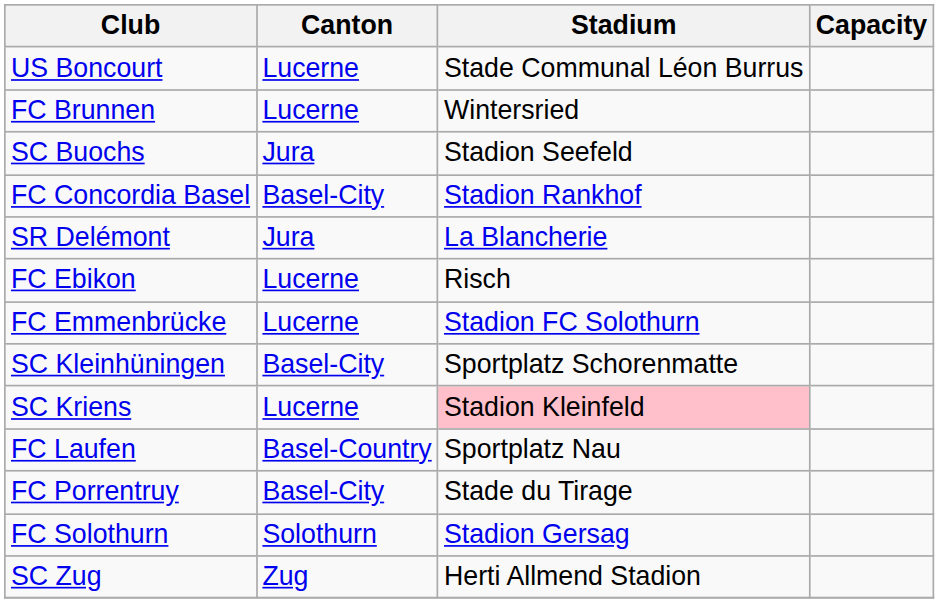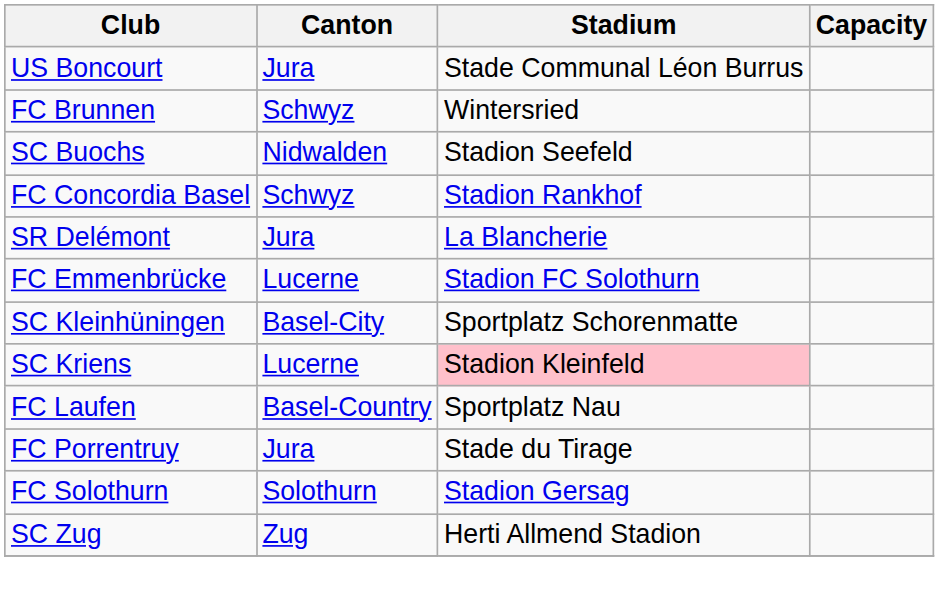 <table class="wikitable">
 <tr>
 <th>Club</th>
 <th>Canton</th>
 <th>Stadium</th>
 <th>Capacity</th>
 </tr>
 <tr>
 <td><a href='#'>US Boncourt</a></td>
-<td><a href='#'>Lucerne</a></td>
+<td><a href='#'>Jura</a></td>
 <td>Stade Communal Léon Burrus</td>
 <td></td>
 </tr>
 <tr>
 <td><a href='#'>FC Brunnen</a></td>
-<td><a href='#'>Lucerne</a></td>
+<td><a href='#'>Schwyz</a></td>
 <td>Wintersried</td>
 <td></td>
 </tr>
 <tr>
 <td><a href='#'>SC Buochs</a></td>
-<td><a href='#'>Jura</a></td>
+<td><a href='#'>Nidwalden</a></td>
 <td>Stadion Seefeld</td>
 <td></td>
 </tr>
 <tr>
 <td><a href='#'>FC Concordia Basel</a></td>
-<td><a href='#'>Basel-City</a></td>
+<td><a href='#'>Schwyz</a></td>
 <td><a href='#'>Stadion Rankhof</a></td>
 <td></td>
 </tr>
 <tr>
 <td><a href='#'>SR Delémont</a></td>
 <td><a href='#'>Jura</a></td>
 <td><a href='#'>La Blancherie</a></td>
-<td></td>
-</tr>
-<tr>
-<td><a href='#'>FC Ebikon</a></td>
-<td><a href='#'>Lucerne</a></td>
-<td>Risch</td>
 <td></td>
 </tr>
 <tr>
 <td><a href='#'>FC Emmenbrücke</a></td>
 <td><a href='#'>Lucerne</a></td>
 <td><a href='#'>Stadion FC Solothurn</a></td>
 <td></td>
 </tr>
 <tr>
 <td><a href='#'>SC Kleinhüningen</a></td>
 <td><a href='#'>Basel-City</a></td>
 <td>Sportplatz Schorenmatte</td>
 <td></td>
 </tr>
 <tr>
 <td><a href='#'>SC Kriens</a></td>
 <td><a href='#'>Lucerne</a></td>
 <td style="background: pink;">Stadion Kleinfeld</td>
 <td></td>
 </tr>
 <tr>
 <td><a href='#'>FC Laufen</a></td>
 <td><a href='#'>Basel-Country</a></td>
 <td>Sportplatz Nau</td>
 <td></td>
 </tr>
 <tr>
 <td><a href='#'>FC Porrentruy</a></td>
-<td><a href='#'>Basel-City</a></td>
+<td><a href='#'>Jura</a></td>
 <td>Stade du Tirage</td>
 <td></td>
 </tr>
 <tr>
 <td><a href='#'>FC Solothurn</a></td>
 <td><a href='#'>Solothurn</a></td>
 <td><a href='#'>Stadion Gersag</a></td>
 <td></td>
 </tr>
 <tr>
 <td><a href='#'>SC Zug</a></td>
 <td><a href='#'>Zug</a></td>
 <td>Herti Allmend Stadion</td>
 <td></td>
 </tr>
 <tr>
 </tr>
 </table>
